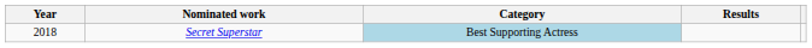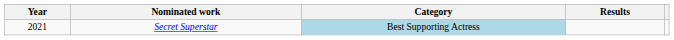 <table width="70%" class="wikitable plainrowheaders sortable">
 <tr>
 <th width="10%">Year</th>
 <th width="35%">Nominated work</th>
 <th width="40%">Category</th>
 <th width="15%">Results</th>
 <th scope="col" class="unsortable"></th>
 </tr>
 <tr>
-<td align="center">2018</td>
+<td align="center">2021</td>
 <td align="center"><em><a href='#'>Secret Superstar</a></em></td>
 <td align="center" style="background: lightblue;">Best Supporting Actress</td>
 <td></td>
 <td style="text-align:center;"></td>
 </tr>
 </table>
